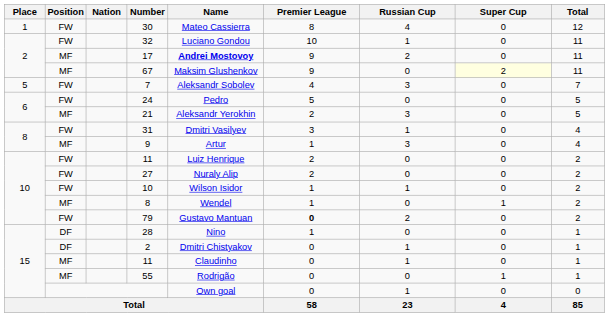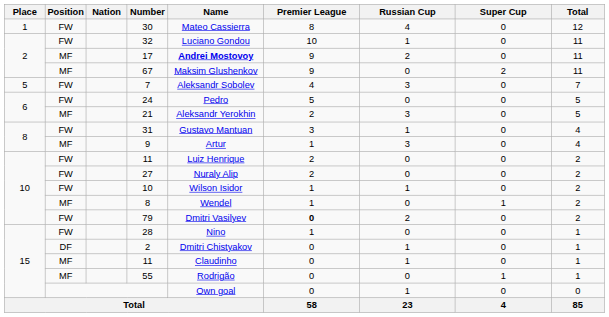 <table class="wikitable" style="font-size: 95%; text-align: center;">
 <tr>
 <th width=60>Place</th>
 <th width=60>Position</th>
 <th width=60>Nation</th>
 <th width=60>Number</th>
 <th width=150>Name</th>
 <th width=150>Premier League</th>
 <th width=150>Russian Cup</th>
 <th width=150>Super Cup</th>
 <th width=80>Total</th>
 </tr>
 <tr>
 <td>1</td>
 <td>FW</td>
 <td></td>
 <td>30</td>
 <td><a href='#'>Mateo Cassierra</a></td>
 <td>8</td>
 <td>4</td>
 <td>0</td>
 <td>12</td>
 </tr>
 <tr>
 <td rowspan="3">2</td>
 <td>FW</td>
 <td></td>
 <td>32</td>
 <td><a href='#'>Luciano Gondou</a></td>
 <td>10</td>
 <td>1</td>
 <td>0</td>
 <td>11</td>
 </tr>
 <tr>
 <td>MF</td>
 <td></td>
 <td>17</td>
 <td><strong><a href='#'>Andrei Mostovoy</a></strong></td>
 <td>9</td>
 <td>2</td>
 <td>0</td>
 <td>11</td>
 </tr>
 <tr>
 <td>MF</td>
 <td></td>
 <td>67</td>
 <td><a href='#'>Maksim Glushenkov</a></td>
 <td>9</td>
 <td>0</td>
-<td style="background: lightyellow;">2</td>
+<td>2</td>
 <td>11</td>
 </tr>
 <tr>
 <td>5</td>
 <td>FW</td>
 <td></td>
 <td>7</td>
 <td><a href='#'>Aleksandr Sobolev</a></td>
 <td>4</td>
 <td>3</td>
 <td>0</td>
 <td>7</td>
 </tr>
 <tr>
 <td rowspan="2">6</td>
 <td>FW</td>
 <td></td>
 <td>24</td>
 <td><a href='#'>Pedro</a></td>
 <td>5</td>
 <td>0</td>
 <td>0</td>
 <td>5</td>
 </tr>
 <tr>
 <td>MF</td>
 <td></td>
 <td>21</td>
 <td><a href='#'>Aleksandr Yerokhin</a></td>
 <td>2</td>
 <td>3</td>
 <td>0</td>
 <td>5</td>
 </tr>
 <tr>
 <td rowspan="2">8</td>
 <td>FW</td>
 <td></td>
 <td>31</td>
-<td><a href='#'>Dmitri Vasilyev</a></td>
+<td><a href='#'>Gustavo Mantuan</a></td>
 <td>3</td>
 <td>1</td>
 <td>0</td>
 <td>4</td>
 </tr>
 <tr>
 <td>MF</td>
 <td></td>
 <td>9</td>
 <td><a href='#'>Artur</a></td>
 <td>1</td>
 <td>3</td>
 <td>0</td>
 <td>4</td>
 </tr>
 <tr>
 <td rowspan="5">10</td>
 <td>FW</td>
 <td></td>
 <td>11</td>
 <td><a href='#'>Luiz Henrique</a></td>
 <td>2</td>
 <td>0</td>
 <td>0</td>
 <td>2</td>
 </tr>
 <tr>
 <td>FW</td>
 <td></td>
 <td>27</td>
 <td><a href='#'>Nuraly Alip</a></td>
 <td>2</td>
 <td>0</td>
 <td>0</td>
 <td>2</td>
 </tr>
 <tr>
 <td>FW</td>
 <td></td>
 <td>10</td>
 <td><a href='#'>Wilson Isidor</a></td>
 <td>1</td>
 <td>1</td>
 <td>0</td>
 <td>2</td>
 </tr>
 <tr>
 <td>MF</td>
 <td></td>
 <td>8</td>
 <td><a href='#'>Wendel</a></td>
 <td>1</td>
 <td>0</td>
 <td>1</td>
 <td>2</td>
 </tr>
 <tr>
 <td>FW</td>
 <td></td>
 <td>79</td>
-<td><a href='#'>Gustavo Mantuan</a></td>
+<td><a href='#'>Dmitri Vasilyev</a></td>
 <td><strong>0</strong></td>
 <td>2</td>
 <td>0</td>
 <td>2</td>
 </tr>
 <tr>
 <td rowspan="5">15</td>
-<td>DF</td>
+<td>FW</td>
 <td></td>
 <td>28</td>
 <td><a href='#'>Nino</a></td>
 <td>1</td>
 <td>0</td>
 <td>0</td>
 <td>1</td>
 </tr>
 <tr>
 <td>DF</td>
 <td></td>
 <td>2</td>
 <td><a href='#'>Dmitri Chistyakov</a></td>
 <td>0</td>
 <td>1</td>
 <td>0</td>
 <td>1</td>
 </tr>
 <tr>
 <td>MF</td>
 <td></td>
 <td>11</td>
 <td><a href='#'>Claudinho</a></td>
 <td>0</td>
 <td>1</td>
 <td>0</td>
 <td>1</td>
 </tr>
 <tr>
 <td>MF</td>
 <td></td>
 <td>55</td>
 <td><a href='#'>Rodrigão</a></td>
 <td>0</td>
 <td>0</td>
 <td>1</td>
 <td>1</td>
 </tr>
 <tr>
 <td colspan="3"></td>
 <td><a href='#'>Own goal</a></td>
 <td>0</td>
 <td>1</td>
 <td>0</td>
 <td>0</td>
 </tr>
 <tr>
 <th colspan=5>Total</th>
 <th>58</th>
 <th>23</th>
 <th>4</th>
 <th>85</th>
 </tr>
 </table>
